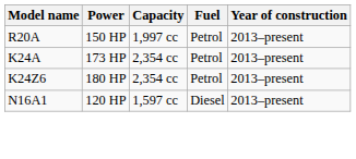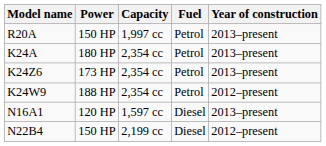 <table class="wikitable">
 <tr>
 <th>Model name</th>
 <th>Power</th>
 <th>Capacity</th>
 <th>Fuel</th>
 <th>Year of construction</th>
 </tr>
 <tr>
 <td>R20A</td>
 <td>150 HP</td>
 <td>1,997 cc</td>
 <td>Petrol</td>
 <td>2013–present</td>
 </tr>
 <tr>
 <td>K24A</td>
+<td>180 HP</td>
+<td>2,354 cc</td>
+<td>Petrol</td>
+<td>2013–present</td>
+</tr>
+<tr>
+<td>K24Z6</td>
 <td>173 HP</td>
 <td>2,354 cc</td>
 <td>Petrol</td>
 <td>2013–present</td>
 </tr>
 <tr>
-<td>K24Z6</td>
-<td>180 HP</td>
+<td>K24W9</td>
+<td>188 HP</td>
 <td>2,354 cc</td>
 <td>Petrol</td>
-<td>2013–present</td>
+<td>2012–present</td>
 </tr>
 <tr>
 <td>N16A1</td>
 <td>120 HP</td>
 <td>1,597 cc</td>
 <td>Diesel</td>
 <td>2013–present</td>
 </tr>
+<tr>
+<td>N22B4</td>
+<td>150 HP</td>
+<td>2,199 cc</td>
+<td>Diesel</td>
+<td>2012–present</td>
+</tr>
 </table>
